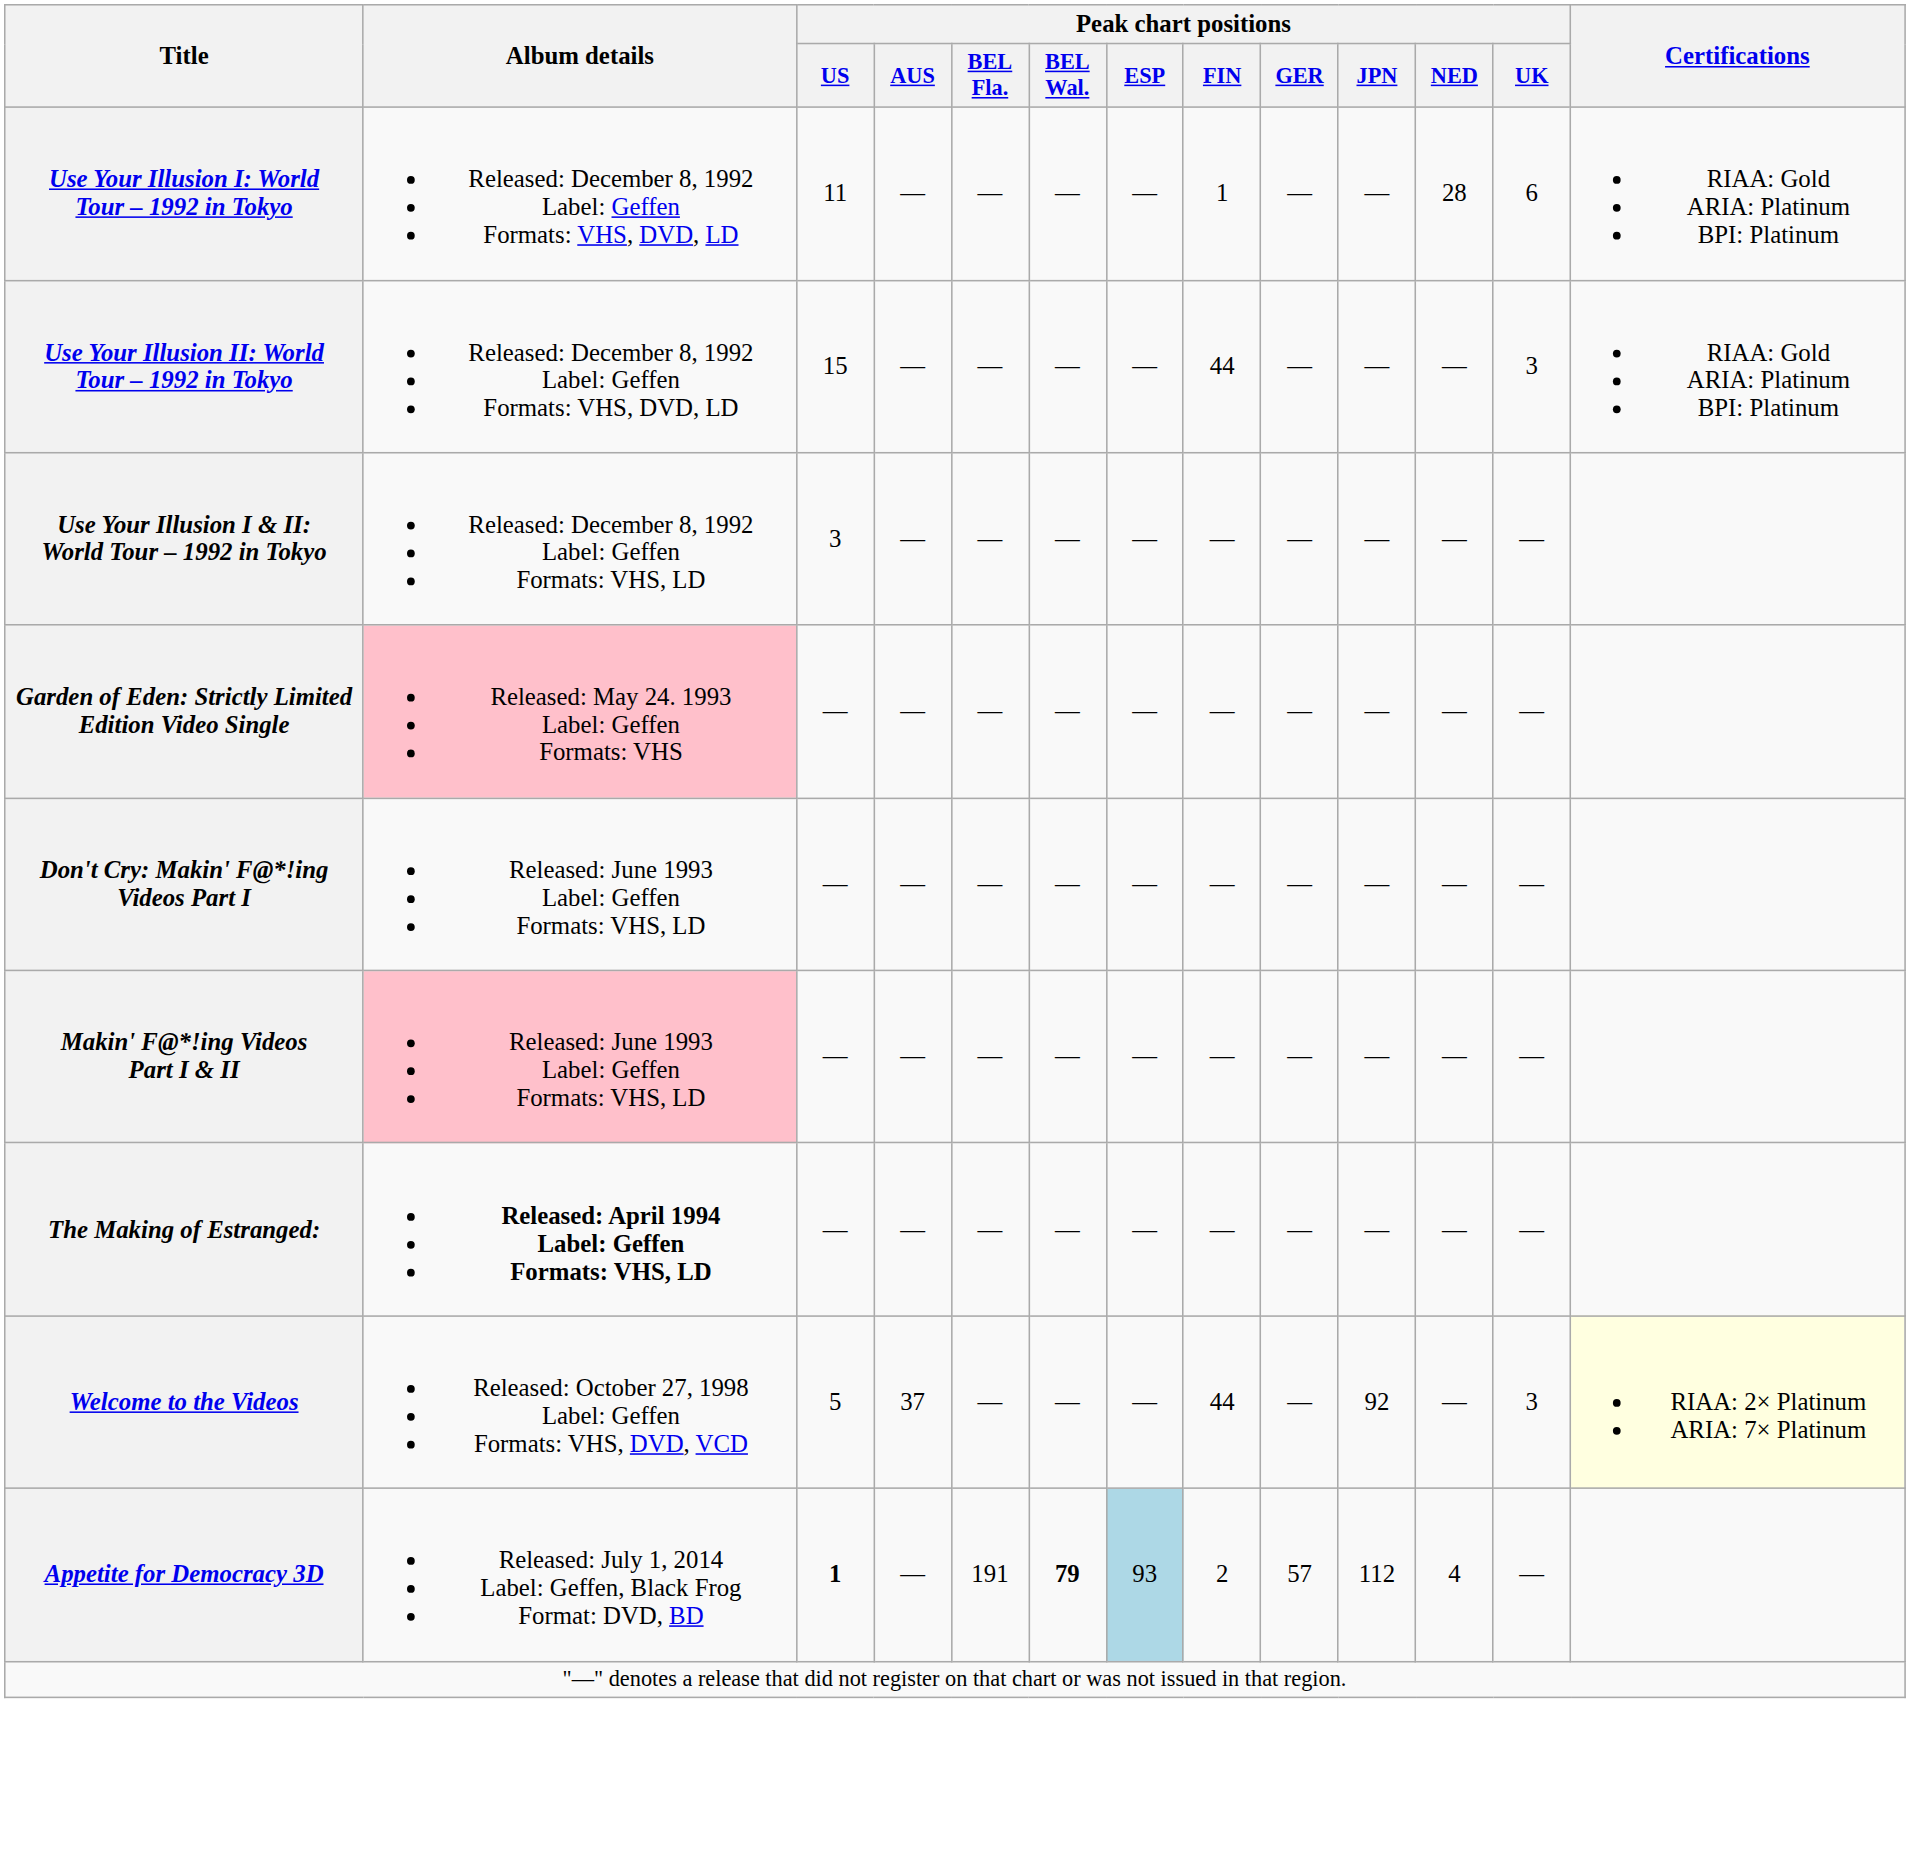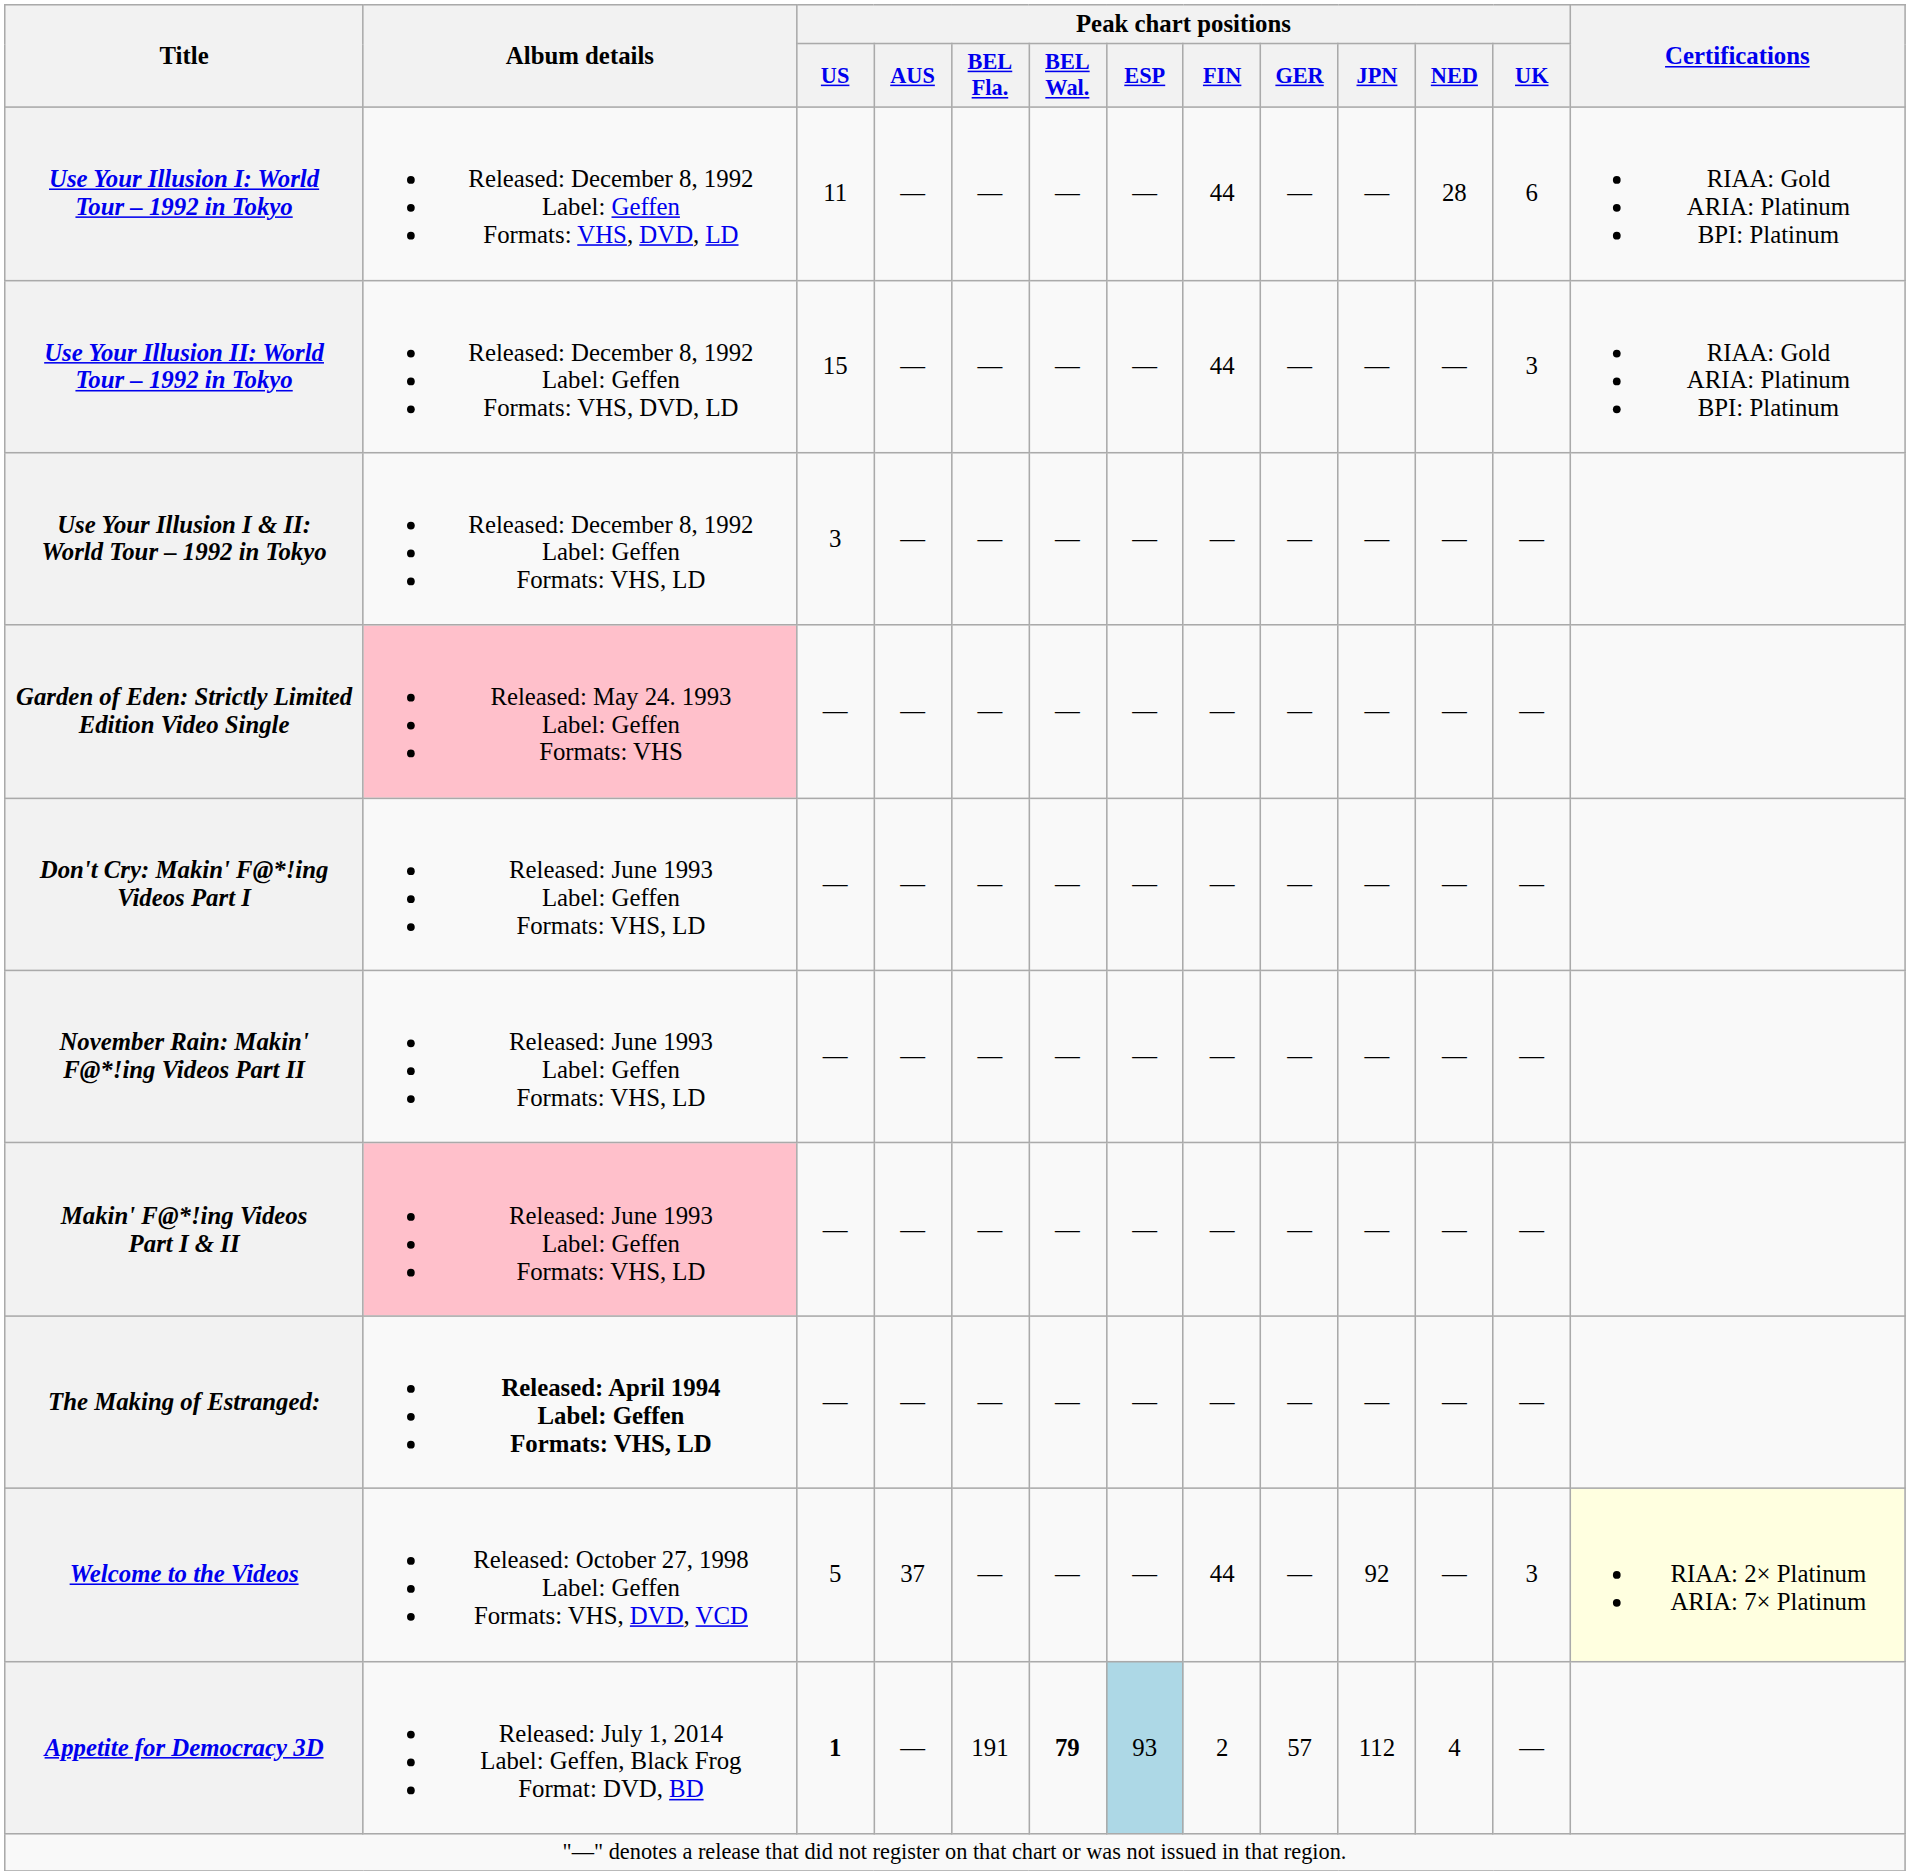 <table class="wikitable plainrowheaders" style="text-align:center;">
 <tr>
 <th scope="col" rowspan="2" style="width:14em;">Title</th>
 <th scope="col" rowspan="2" style="width:17em;">Album details</th>
 <th scope="col" colspan="10">Peak chart positions</th>
 <th scope="col" rowspan="2" style="width:13em;"><a href='#'>Certifications</a></th>
 </tr>
 <tr>
 <th scope="col" style="width:3em;font-size:90%;"><a href='#'>US</a><br></th>
 <th scope="col" style="width:3em;font-size:90%;"><a href='#'>AUS</a><br></th>
 <th scope="col" style="width:3em;font-size:90%;"><a href='#'>BEL<br>Fla.</a><br></th>
 <th scope="col" style="width:3em;font-size:90%;"><a href='#'>BEL<br>Wal.</a><br></th>
 <th scope="col" style="width:3em;font-size:90%;"><a href='#'>ESP</a><br></th>
 <th scope="col" style="width:3em;font-size:90%;"><a href='#'>FIN</a><br></th>
 <th scope="col" style="width:3em;font-size:90%;"><a href='#'>GER</a><br></th>
 <th scope="col" style="width:3em;font-size:90%;"><a href='#'>JPN</a><br></th>
 <th scope="col" style="width:3em;font-size:90%;"><a href='#'>NED</a><br></th>
 <th scope="col" style="width:3em;font-size:90%;"><a href='#'>UK</a><br></th>
 </tr>
 <tr>
 <th scope="row"><em><a href='#'>Use Your Illusion I: World<br>Tour – 1992 in Tokyo</a></em></th>
 <td><br><ul><li>Released: December 8, 1992</li><li>Label: <a href='#'>Geffen</a></li><li>Formats: <a href='#'>VHS</a>, <a href='#'>DVD</a>, <a href='#'>LD</a></li></ul></td>
 <td>11</td>
 <td>—</td>
 <td>—</td>
 <td>—</td>
 <td>—</td>
-<td>1</td>
+<td>44</td>
 <td>—</td>
 <td>—</td>
 <td>28</td>
 <td>6</td>
 <td><br><ul><li>RIAA: Gold</li><li>ARIA: Platinum</li><li>BPI: Platinum</li></ul></td>
 </tr>
 <tr>
 <th scope="row"><em><a href='#'>Use Your Illusion II: World<br>Tour – 1992 in Tokyo</a></em></th>
 <td><br><ul><li>Released: December 8, 1992</li><li>Label: Geffen</li><li>Formats: VHS, DVD, LD</li></ul></td>
 <td>15</td>
 <td>—</td>
 <td>—</td>
 <td>—</td>
 <td>—</td>
 <td>44</td>
 <td>—</td>
 <td>—</td>
 <td>—</td>
 <td>3</td>
 <td><br><ul><li>RIAA: Gold</li><li>ARIA: Platinum</li><li>BPI: Platinum</li></ul></td>
 </tr>
 <tr>
 <th scope="row"><em>Use Your Illusion I & II:<br>World Tour – 1992 in Tokyo</em></th>
 <td><br><ul><li>Released: December 8, 1992</li><li>Label: Geffen</li><li>Formats: VHS, LD</li></ul></td>
 <td>3</td>
 <td>—</td>
 <td>—</td>
 <td>—</td>
 <td>—</td>
 <td>—</td>
 <td>—</td>
 <td>—</td>
 <td>—</td>
 <td>—</td>
 <td></td>
 </tr>
 <tr>
 <th scope="row"><em>Garden of Eden: Strictly Limited Edition Video Single</em></th>
 <td style="background: pink;"><br><ul><li>Released: May 24. 1993</li><li>Label: Geffen</li><li>Formats: VHS</li></ul></td>
 <td>—</td>
 <td>—</td>
 <td>—</td>
 <td>—</td>
 <td>—</td>
 <td>—</td>
 <td>—</td>
 <td>—</td>
 <td>—</td>
 <td>—</td>
 </tr>
 <tr>
 <th scope="row"><em>Don't Cry: Makin' F@*!ing<br>Videos Part I</em></th>
+<td><br><ul><li>Released: June 1993</li><li>Label: Geffen</li><li>Formats: VHS, LD</li></ul></td>
+<td>—</td>
+<td>—</td>
+<td>—</td>
+<td>—</td>
+<td>—</td>
+<td>—</td>
+<td>—</td>
+<td>—</td>
+<td>—</td>
+<td>—</td>
+<td></td>
+</tr>
+<tr>
+<th scope="row"><em>November Rain: Makin'<br>F@*!ing Videos Part II</em></th>
 <td><br><ul><li>Released: June 1993</li><li>Label: Geffen</li><li>Formats: VHS, LD</li></ul></td>
 <td>—</td>
 <td>—</td>
 <td>—</td>
 <td>—</td>
 <td>—</td>
 <td>—</td>
 <td>—</td>
 <td>—</td>
 <td>—</td>
 <td>—</td>
 <td></td>
 </tr>
 <tr>
 <th scope="row"><em>Makin' F@*!ing Videos<br>Part I & II</em></th>
 <td style="background: pink;"><br><ul><li>Released: June 1993</li><li>Label: Geffen</li><li>Formats: VHS, LD</li></ul></td>
 <td>—</td>
 <td>—</td>
 <td>—</td>
 <td>—</td>
 <td>—</td>
 <td>—</td>
 <td>—</td>
 <td>—</td>
 <td>—</td>
 <td>—</td>
 <td></td>
 </tr>
 <tr>
 <th scope="row"><em>The Making of Estranged:<br></em></th>
 <td><strong><br><ul><li>Released: April 1994</li><li>Label: Geffen</li><li>Formats: VHS, LD</li></ul></strong></td>
 <td>—</td>
 <td>—</td>
 <td>—</td>
 <td>—</td>
 <td>—</td>
 <td>—</td>
 <td>—</td>
 <td>—</td>
 <td>—</td>
 <td>—</td>
 <td></td>
 </tr>
 <tr>
 <th scope="row"><em><a href='#'>Welcome to the Videos</a></em></th>
 <td><br><ul><li>Released: October 27, 1998</li><li>Label: Geffen</li><li>Formats: VHS, <a href='#'>DVD</a>, <a href='#'>VCD</a></li></ul></td>
 <td>5</td>
 <td>37</td>
 <td>—</td>
 <td>—</td>
 <td>—</td>
 <td>44</td>
 <td>—</td>
 <td>92</td>
 <td>—</td>
 <td>3</td>
 <td style="background: lightyellow;"><br><ul><li>RIAA: 2× Platinum</li><li>ARIA: 7× Platinum</li></ul></td>
 </tr>
 <tr>
 <th scope="row"><em><a href='#'>Appetite for Democracy 3D</a></em></th>
 <td><br><ul><li>Released: July 1, 2014</li><li>Label: Geffen, Black Frog</li><li>Format: DVD, <a href='#'>BD</a></li></ul></td>
 <td><strong>1</strong></td>
 <td>—</td>
 <td>191</td>
 <td><strong>79</strong></td>
 <td style="background: lightblue;">93</td>
 <td>2</td>
 <td>57</td>
 <td>112</td>
 <td>4</td>
 <td>—</td>
 <td></td>
 </tr>
 <tr>
 <td colspan="13" style="font-size:90%">"—" denotes a release that did not register on that chart or was not issued in that region.</td>
 </tr>
 </table>
